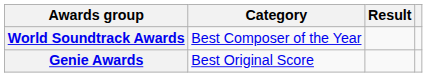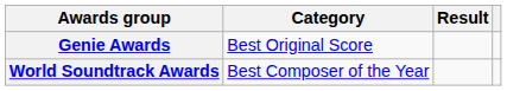 <table class="wikitable plainrowheaders">
 <tr>
 <th scope="col">Awards group</th>
 <th scope="col">Category</th>
 <th scope="col">Result</th>
 <th scope="col"></th>
 </tr>
 <tr>
+<th scope="row"><a href='#'>Genie Awards</a></th>
+<td><a href='#'>Best Original Score</a></td>
+<td></td>
+<td><br></td>
+</tr>
+<tr>
 <th scope="row"><a href='#'>World Soundtrack Awards</a></th>
 <td><a href='#'>Best Composer of the Year</a></td>
 <td></td>
 <td></td>
 </tr>
-<tr>
-<th scope="row"><a href='#'>Genie Awards</a></th>
-<td><a href='#'>Best Original Score</a></td>
-<td></td>
-<td><br></td>
-</tr>
 </table>
